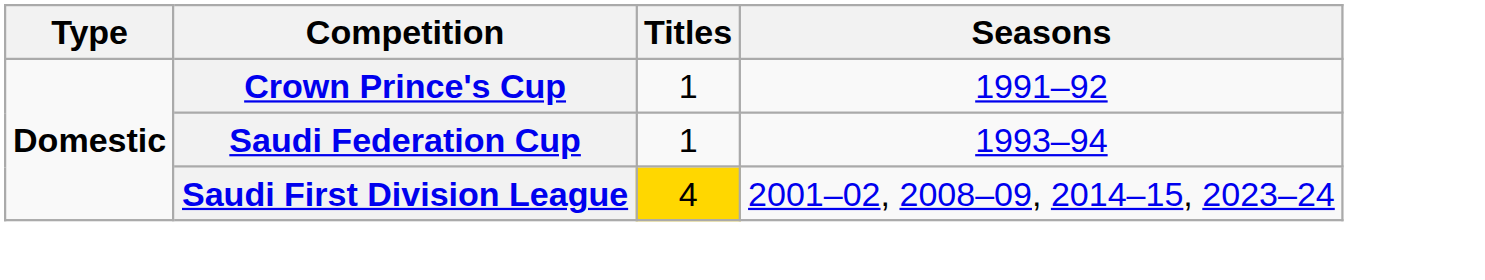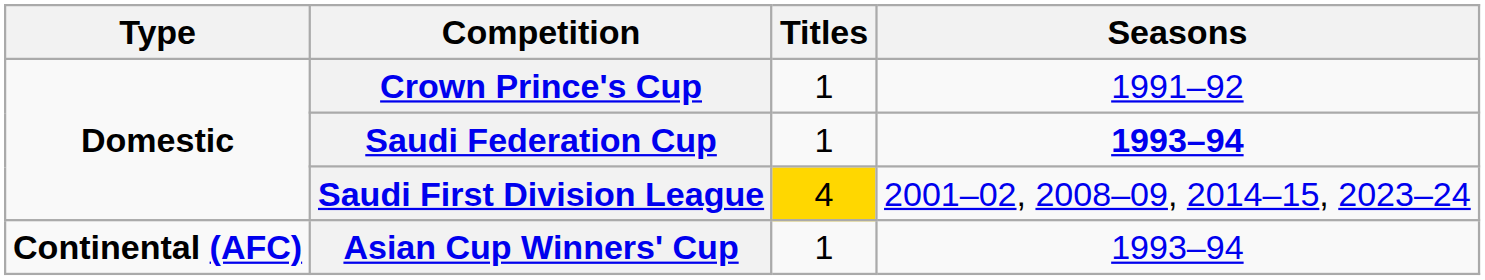 <table class="wikitable plainrowheaders" style="font-size:95%; text-align:center;">
 <tr>
 <th>Type</th>
 <th>Competition</th>
 <th>Titles</th>
 <th>Seasons</th>
 </tr>
 <tr>
 <td rowspan="3"><strong>Domestic</strong></td>
 <th scope=col><a href='#'>Crown Prince's Cup</a></th>
 <td>1</td>
 <td><a href='#'>1991–92</a></td>
 </tr>
 <tr>
 <th scope=col><a href='#'>Saudi Federation Cup</a></th>
 <td>1</td>
-<td><a href='#'>1993–94</a></td>
+<td><strong><a href='#'>1993–94</a></strong></td>
 </tr>
 <tr>
 <th scope=col><a href='#'>Saudi First Division League</a></th>
 <td style="background-color:gold">4</td>
 <td><a href='#'>2001–02</a>, <a href='#'>2008–09</a>, <a href='#'>2014–15</a>, <a href='#'>2023–24</a></td>
 </tr>
+<tr>
+<td><strong>Continental <a href='#'>(AFC)</a></strong></td>
+<th scope=col><a href='#'>Asian Cup Winners' Cup</a></th>
+<td>1</td>
+<td><a href='#'>1993–94</a></td>
+</tr>
 </table>
